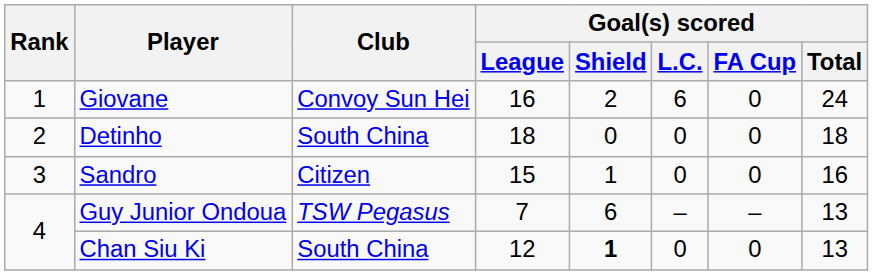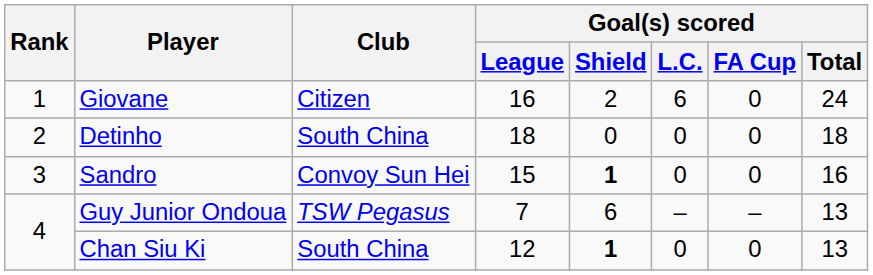 <table class="wikitable" style="text-align:center;">
 <tr>
 <th rowspan=2>Rank</th>
 <th rowspan=2>Player</th>
 <th rowspan=2>Club</th>
 <th colspan=5>Goal(s) scored</th>
 </tr>
 <tr>
 <th><a href='#'>League</a></th>
 <th><a href='#'>Shield</a></th>
 <th><a href='#'>L.C.</a></th>
 <th><a href='#'>FA Cup</a></th>
 <th>Total</th>
 </tr>
 <tr>
 <td>1</td>
 <td align=left> <a href='#'>Giovane</a></td>
-<td align=left><a href='#'>Convoy Sun Hei</a></td>
+<td align=left><a href='#'>Citizen</a></td>
 <td>16</td>
 <td>2</td>
 <td>6</td>
 <td>0</td>
 <td>24</td>
 </tr>
 <tr>
 <td>2</td>
 <td align=left> <a href='#'>Detinho</a></td>
 <td align=left><a href='#'>South China</a></td>
 <td>18</td>
 <td>0</td>
 <td>0</td>
 <td>0</td>
 <td>18</td>
 </tr>
 <tr>
 <td>3</td>
 <td align=left> <a href='#'>Sandro</a></td>
-<td align=left><a href='#'>Citizen</a></td>
+<td align=left><a href='#'>Convoy Sun Hei</a></td>
 <td>15</td>
-<td>1</td>
+<td><strong>1</strong></td>
 <td>0</td>
 <td>0</td>
 <td>16</td>
 </tr>
 <tr>
 <td rowspan=2>4</td>
 <td align=left> <a href='#'>Guy Junior Ondoua</a></td>
 <td align=left><em><a href='#'>TSW Pegasus</a></em></td>
 <td>7</td>
 <td>6</td>
 <td>–</td>
 <td>–</td>
 <td>13</td>
 </tr>
 <tr>
 <td align=left> <a href='#'>Chan Siu Ki</a></td>
 <td align=left><a href='#'>South China</a></td>
 <td>12</td>
 <td><strong>1</strong></td>
 <td>0</td>
 <td>0</td>
 <td>13</td>
 </tr>
 </table>
